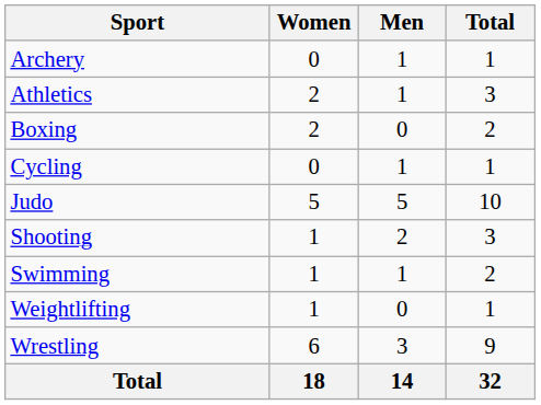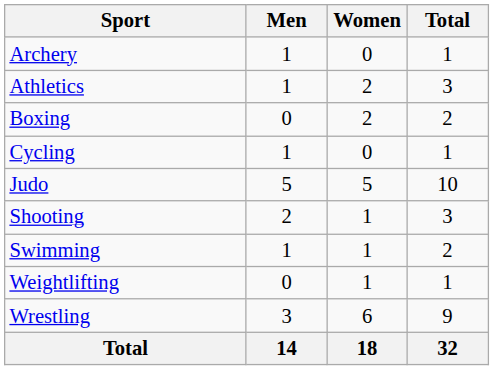 <table class="wikitable sortable" style="text-align:center;">
 <tr>
 <th width=180>Sport</th>
+<th width=55>Men</th>
 <th width=55>Women</th>
-<th width=55>Men</th>
 <th width=55>Total</th>
 </tr>
 <tr>
 <td align=left><a href='#'>Archery</a></td>
+<td>1</td>
 <td>0</td>
-<td>1</td>
 <td>1</td>
 </tr>
 <tr>
 <td align=left><a href='#'>Athletics</a></td>
+<td>1</td>
 <td>2</td>
-<td>1</td>
 <td>3</td>
 </tr>
 <tr>
 <td align=left><a href='#'>Boxing</a></td>
+<td>0</td>
 <td>2</td>
-<td>0</td>
 <td>2</td>
 </tr>
 <tr>
 <td align=left><a href='#'>Cycling</a></td>
+<td>1</td>
 <td>0</td>
-<td>1</td>
 <td>1</td>
 </tr>
 <tr>
 <td align=left><a href='#'>Judo</a></td>
 <td>5</td>
 <td>5</td>
 <td>10</td>
 </tr>
 <tr>
 <td align=left><a href='#'>Shooting</a></td>
+<td>2</td>
 <td>1</td>
-<td>2</td>
 <td>3</td>
 </tr>
 <tr>
 <td align=left><a href='#'>Swimming</a></td>
 <td>1</td>
 <td>1</td>
 <td>2</td>
 </tr>
 <tr>
 <td align=left><a href='#'>Weightlifting</a></td>
+<td>0</td>
 <td>1</td>
-<td>0</td>
 <td>1</td>
 </tr>
 <tr>
 <td align=left><a href='#'>Wrestling</a></td>
+<td>3</td>
 <td>6</td>
-<td>3</td>
 <td>9</td>
 </tr>
 <tr>
 <th>Total</th>
+<th>14</th>
 <th>18</th>
-<th>14</th>
 <th>32</th>
 </tr>
 </table>
